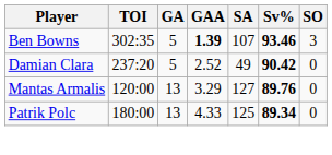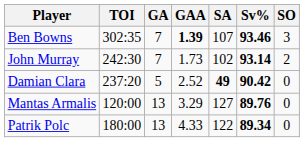 <table class="wikitable sortable" style="text-align:center;">
 <tr>
 <th>Player</th>
 <th>TOI</th>
 <th>GA</th>
 <th>GAA</th>
 <th>SA</th>
 <th>Sv%</th>
 <th>SO</th>
 </tr>
 <tr>
 <td style="text-align:left;"> <a href='#'>Ben Bowns</a></td>
 <td>302:35</td>
-<td>5</td>
+<td>7</td>
 <td><strong>1.39</strong></td>
 <td>107</td>
 <td><strong>93.46</strong></td>
 <td>3</td>
 </tr>
 <tr>
+<td style="text-align:left;"> <a href='#'>John Murray</a></td>
+<td>242:30</td>
+<td>7</td>
+<td>1.73</td>
+<td>102</td>
+<td><strong>93.14</strong></td>
+<td>2</td>
+</tr>
+<tr>
 <td style="text-align:left;"> <a href='#'>Damian Clara</a></td>
 <td>237:20</td>
 <td>5</td>
 <td>2.52</td>
-<td>49</td>
+<td><strong>49</strong></td>
 <td><strong>90.42</strong></td>
 <td>0</td>
 </tr>
 <tr>
 <td style="text-align:left;"> <a href='#'>Mantas Armalis</a></td>
 <td>120:00</td>
 <td>13</td>
 <td>3.29</td>
 <td>127</td>
 <td><strong>89.76</strong></td>
 <td>0</td>
 </tr>
 <tr>
 <td style="text-align:left;"> <a href='#'>Patrik Polc</a></td>
 <td>180:00</td>
 <td>13</td>
 <td>4.33</td>
-<td>125</td>
+<td>122</td>
 <td><strong>89.34</strong></td>
 <td>0</td>
 </tr>
 </table>
